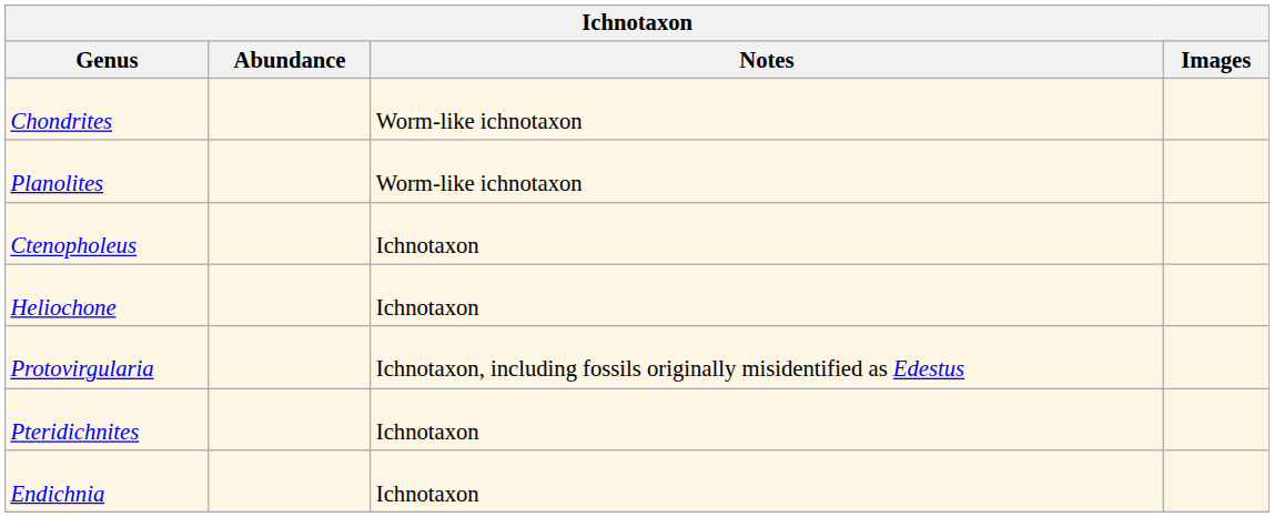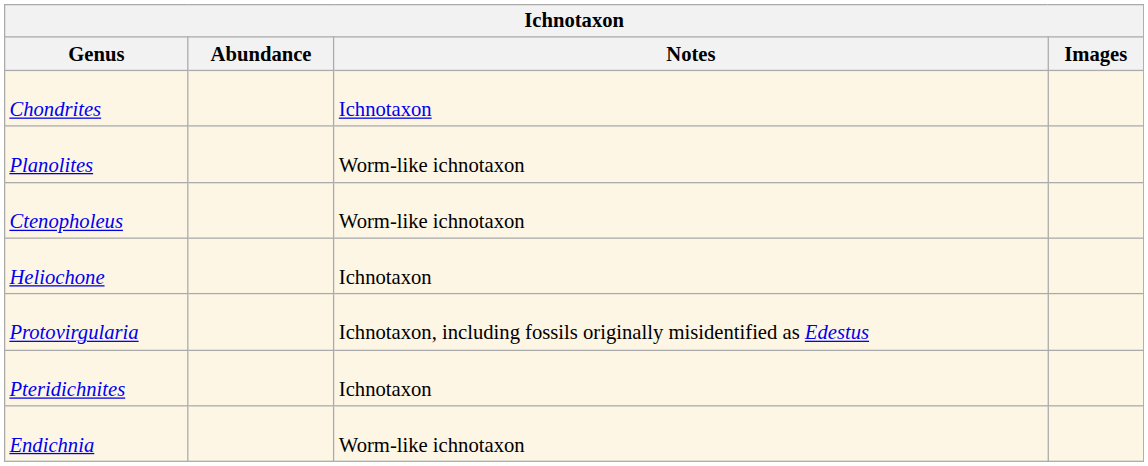 <table class="wikitable sortable" style="background:white; width:100%;">
 <tr>
 <th colspan="5" align="center">Ichnotaxon</th>
 </tr>
 <tr>
 <th>Genus</th>
 <th>Abundance</th>
 <th>Notes</th>
 <th>Images</th>
 </tr>
 <tr>
 <td style="background:#FEF6E4;"><br><em><a href='#'>Chondrites</a></em></td>
 <td style="background:#FEF6E4;"></td>
-<td style="background:#FEF6E4;"><br>Worm-like ichnotaxon</td>
+<td style="background:#FEF6E4;"><br><a href='#'>Ichnotaxon</a></td>
 <td style="background:#FEF6E4;"></td>
 </tr>
 <tr>
 <td style="background:#FEF6E4;"><br><em><a href='#'>Planolites</a></em></td>
 <td style="background:#FEF6E4;"></td>
 <td style="background:#FEF6E4;"><br>Worm-like ichnotaxon</td>
 <td style="background:#FEF6E4;"></td>
 </tr>
 <tr>
 <td style="background:#FEF6E4;"><br><em><a href='#'>Ctenopholeus</a></em></td>
 <td style="background:#FEF6E4;"></td>
-<td style="background:#FEF6E4;"><br>Ichnotaxon</td>
+<td style="background:#FEF6E4;"><br>Worm-like ichnotaxon</td>
 <td style="background:#FEF6E4;"></td>
 </tr>
 <tr>
 <td style="background:#FEF6E4;"><br><em><a href='#'>Heliochone</a></em></td>
 <td style="background:#FEF6E4;"></td>
 <td style="background:#FEF6E4;"><br>Ichnotaxon</td>
 <td style="background:#FEF6E4;"></td>
 </tr>
 <tr>
 <td style="background:#FEF6E4;"><br><em><a href='#'>Protovirgularia</a></em></td>
 <td style="background:#FEF6E4;"></td>
 <td style="background:#FEF6E4;"><br>Ichnotaxon, including fossils originally misidentified as <em><a href='#'>Edestus</a></em></td>
 <td style="background:#FEF6E4;"></td>
 </tr>
 <tr>
 <td style="background:#FEF6E4;"><br><em><a href='#'>Pteridichnites</a></em></td>
 <td style="background:#FEF6E4;"></td>
 <td style="background:#FEF6E4;"><br>Ichnotaxon</td>
 <td style="background:#FEF6E4;"></td>
 </tr>
 <tr>
 <td style="background:#FEF6E4;"><br><em><a href='#'>Endichnia</a></em></td>
 <td style="background:#FEF6E4;"></td>
-<td style="background:#FEF6E4;"><br>Ichnotaxon</td>
+<td style="background:#FEF6E4;"><br>Worm-like ichnotaxon</td>
 <td style="background:#FEF6E4;"></td>
 </tr>
 </table>
